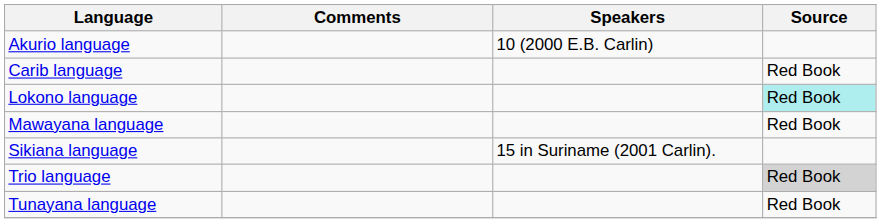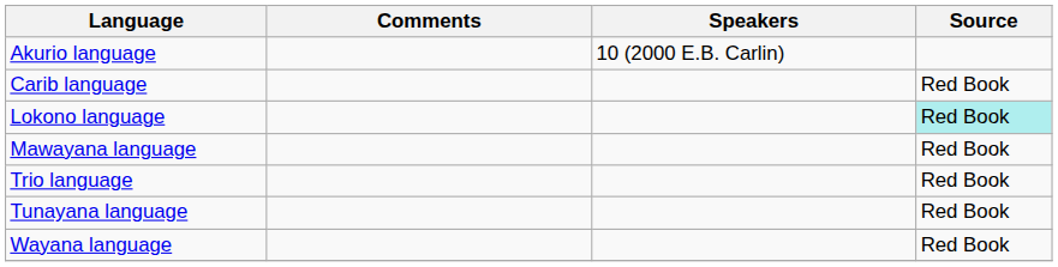 <table class="wikitable">
 <tr>
 <th width=200pt>Language</th>
 <th width=250pt>Comments</th>
 <th width=250pt>Speakers</th>
 <th width=100pt>Source</th>
 </tr>
 <tr>
 <td><a href='#'>Akurio language</a></td>
 <td></td>
 <td>10 (2000 E.B. Carlin)</td>
 <td></td>
 </tr>
 <tr>
 <td><a href='#'>Carib language</a></td>
 <td></td>
 <td></td>
 <td>Red Book</td>
 </tr>
 <tr>
 <td><a href='#'>Lokono language</a></td>
 <td></td>
 <td></td>
 <td style="background: paleturquoise;">Red Book</td>
 </tr>
 <tr>
 <td><a href='#'>Mawayana language</a></td>
 <td></td>
 <td></td>
 <td>Red Book</td>
 </tr>
 <tr>
-<td><a href='#'>Sikiana language</a></td>
-<td></td>
-<td>15 in Suriname (2001 Carlin).</td>
-<td></td>
-</tr>
-<tr>
 <td><a href='#'>Trio language</a></td>
 <td></td>
 <td></td>
-<td style="background: lightgrey;">Red Book</td>
+<td>Red Book</td>
 </tr>
 <tr>
 <td><a href='#'>Tunayana language</a></td>
 <td></td>
 <td></td>
 <td>Red Book</td>
 </tr>
 <tr>
+<td><a href='#'>Wayana language</a></td>
+<td></td>
+<td></td>
+<td>Red Book</td>
+</tr>
+<tr>
 </tr>
 </table>
